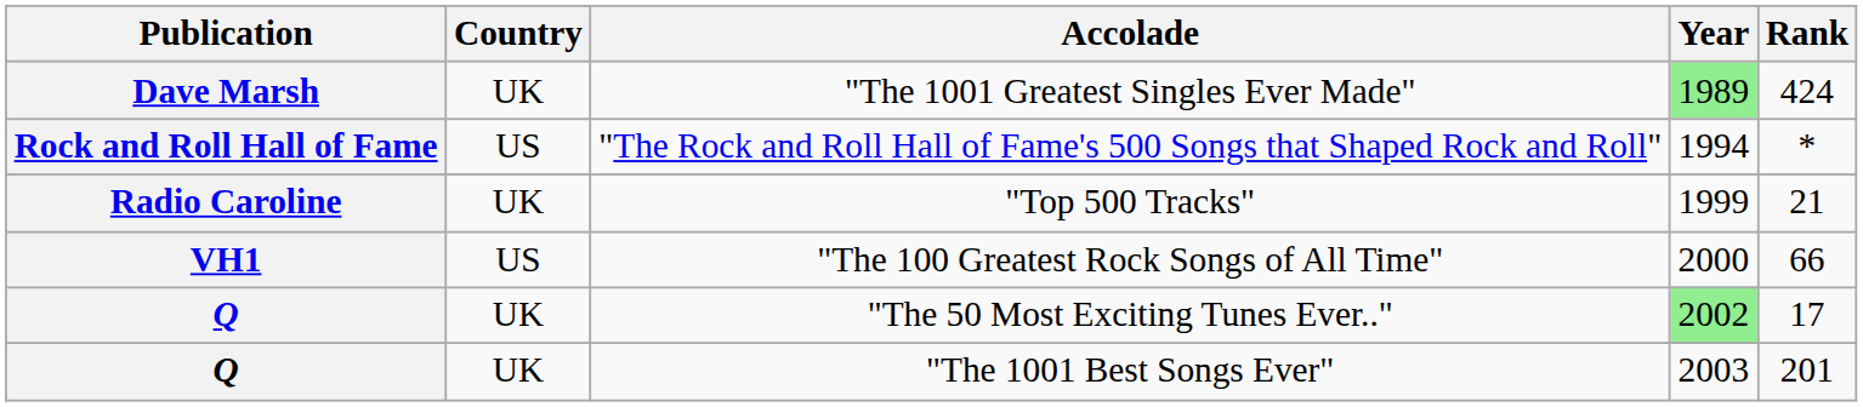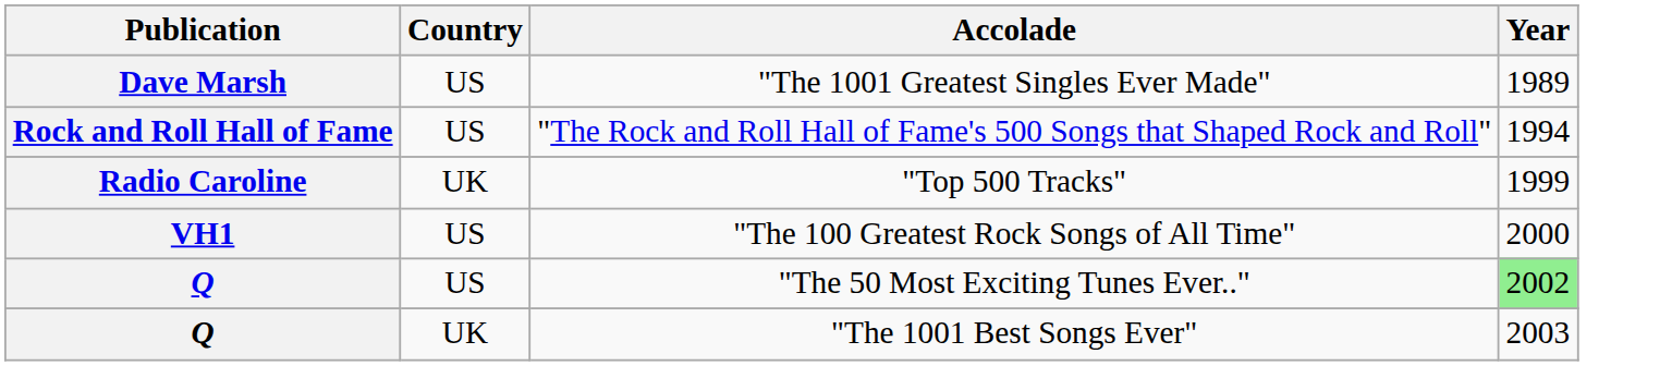 <table class="wikitable sortable plainrowheaders" style="text-align:center;">
 <tr>
 <th scope="col">Publication</th>
 <th scope="col">Country</th>
 <th scope="col" class="unsortable">Accolade</th>
 <th scope="col">Year</th>
-<th scope="col">Rank</th>
 </tr>
 <tr>
 <th scope="row"><a href='#'>Dave Marsh</a></th>
-<td>UK</td>
+<td>US</td>
 <td>"The 1001 Greatest Singles Ever Made"</td>
-<td style="background: lightgreen;">1989</td>
-<td>424</td>
+<td>1989</td>
 </tr>
 <tr>
 <th scope="row"><a href='#'>Rock and Roll Hall of Fame</a></th>
 <td>US</td>
 <td>"<a href='#'>The Rock and Roll Hall of Fame's 500 Songs that Shaped Rock and Roll</a>"</td>
 <td>1994</td>
-<td>*</td>
 </tr>
 <tr>
 <th scope="row"><a href='#'>Radio Caroline</a></th>
 <td>UK</td>
 <td>"Top 500 Tracks"</td>
 <td>1999</td>
-<td>21</td>
 </tr>
 <tr>
 <th scope="row"><a href='#'>VH1</a></th>
 <td>US</td>
 <td>"The 100 Greatest Rock Songs of All Time"</td>
 <td>2000</td>
-<td>66</td>
 </tr>
 <tr>
 <th scope="row"><em><a href='#'>Q</a></em></th>
-<td>UK</td>
+<td>US</td>
 <td>"The 50 Most Exciting Tunes Ever.."</td>
 <td style="background: lightgreen;">2002</td>
-<td>17</td>
 </tr>
 <tr>
 <th scope="row"><em>Q</em></th>
 <td>UK</td>
 <td>"The 1001 Best Songs Ever"</td>
 <td>2003</td>
-<td>201</td>
 </tr>
 </table>
